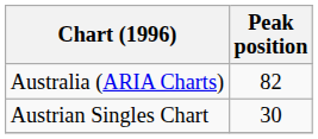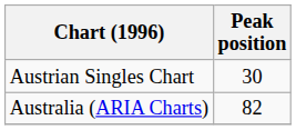 <table class="wikitable">
 <tr>
 <th align="center">Chart (1996)</th>
 <th align="center">Peak<br>position</th>
 </tr>
 <tr>
+<td align="left">Austrian Singles Chart</td>
+<td align="center">30</td>
+</tr>
+<tr>
 <td align="left">Australia (<a href='#'>ARIA Charts</a>)</td>
 <td align="center">82</td>
 </tr>
 <tr>
-<td align="left">Austrian Singles Chart</td>
-<td align="center">30</td>
-</tr>
-<tr>
 </tr>
 </table>
